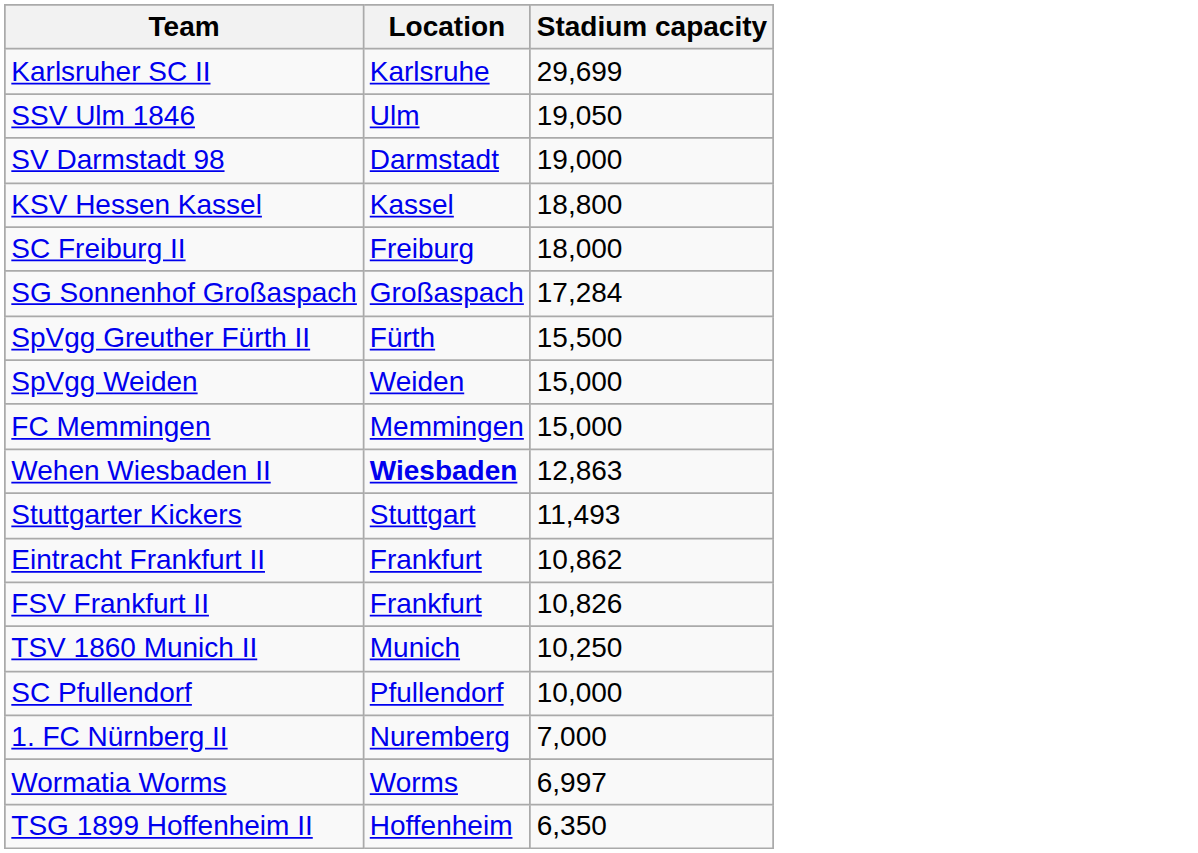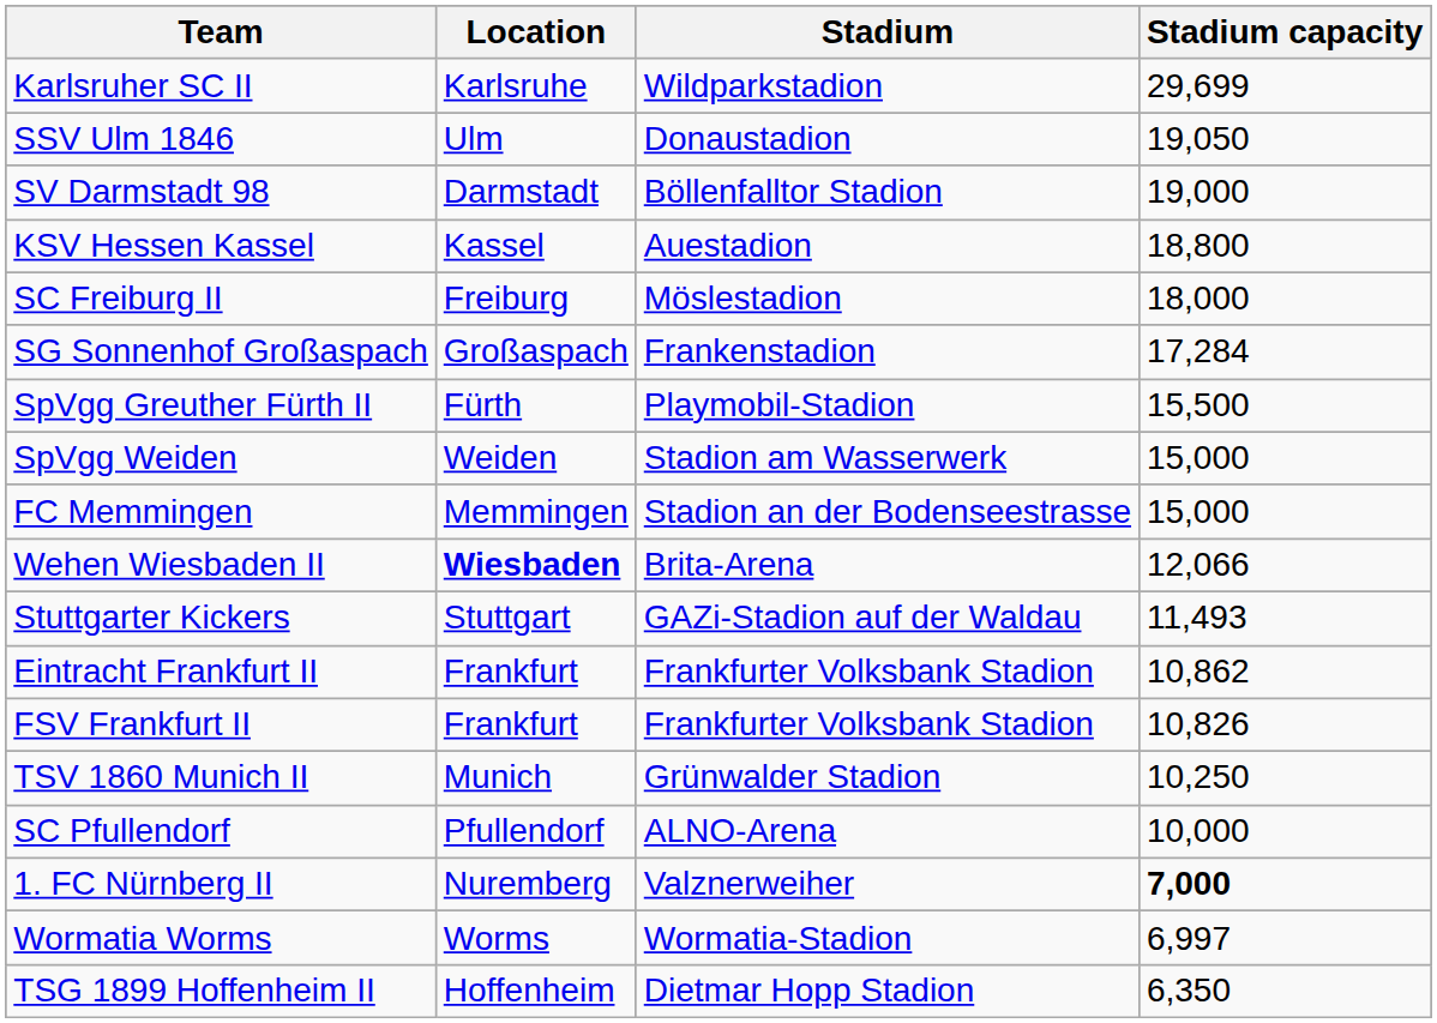 <table class="wikitable sortable" style="text-align: left;">
 <tr>
 <th>Team</th>
 <th>Location</th>
+<th>Stadium</th>
 <th>Stadium capacity</th>
 </tr>
 <tr>
 <td><a href='#'>Karlsruher SC II</a></td>
 <td><a href='#'>Karlsruhe</a></td>
+<td><a href='#'>Wildparkstadion</a></td>
 <td>29,699</td>
 </tr>
 <tr>
 <td><a href='#'>SSV Ulm 1846</a></td>
 <td><a href='#'>Ulm</a></td>
+<td><a href='#'>Donaustadion</a></td>
 <td>19,050</td>
 </tr>
 <tr>
 <td><a href='#'>SV Darmstadt 98</a></td>
 <td><a href='#'>Darmstadt</a></td>
+<td><a href='#'>Böllenfalltor Stadion</a></td>
 <td>19,000</td>
 </tr>
 <tr>
 <td><a href='#'>KSV Hessen Kassel</a></td>
 <td><a href='#'>Kassel</a></td>
+<td><a href='#'>Auestadion</a></td>
 <td>18,800</td>
 </tr>
 <tr>
 <td><a href='#'>SC Freiburg II</a></td>
 <td><a href='#'>Freiburg</a></td>
+<td><a href='#'>Möslestadion</a></td>
 <td>18,000</td>
 </tr>
 <tr>
 <td><a href='#'>SG Sonnenhof Großaspach</a></td>
 <td><a href='#'>Großaspach</a></td>
+<td><a href='#'>Frankenstadion</a></td>
 <td>17,284</td>
 </tr>
 <tr>
 <td><a href='#'>SpVgg Greuther Fürth II</a></td>
 <td><a href='#'>Fürth</a></td>
+<td><a href='#'>Playmobil-Stadion</a></td>
 <td>15,500</td>
 </tr>
 <tr>
 <td><a href='#'>SpVgg Weiden</a></td>
 <td><a href='#'>Weiden</a></td>
+<td><a href='#'>Stadion am Wasserwerk</a></td>
 <td>15,000</td>
 </tr>
 <tr>
 <td><a href='#'>FC Memmingen</a></td>
 <td><a href='#'>Memmingen</a></td>
+<td><a href='#'>Stadion an der Bodenseestrasse</a></td>
 <td>15,000</td>
 </tr>
 <tr>
 <td><a href='#'>Wehen Wiesbaden II</a></td>
 <td><strong><a href='#'>Wiesbaden</a></strong></td>
-<td>12,863</td>
+<td><a href='#'>Brita-Arena</a></td>
+<td>12,066</td>
 </tr>
 <tr>
 <td><a href='#'>Stuttgarter Kickers</a></td>
 <td><a href='#'>Stuttgart</a></td>
+<td><a href='#'>GAZi-Stadion auf der Waldau</a></td>
 <td>11,493</td>
 </tr>
 <tr>
 <td><a href='#'>Eintracht Frankfurt II</a></td>
 <td><a href='#'>Frankfurt</a></td>
+<td><a href='#'>Frankfurter Volksbank Stadion</a></td>
 <td>10,862</td>
 </tr>
 <tr>
 <td><a href='#'>FSV Frankfurt II</a></td>
 <td><a href='#'>Frankfurt</a></td>
+<td><a href='#'>Frankfurter Volksbank Stadion</a></td>
 <td>10,826</td>
 </tr>
 <tr>
 <td><a href='#'>TSV 1860 Munich II</a></td>
 <td><a href='#'>Munich</a></td>
+<td><a href='#'>Grünwalder Stadion</a></td>
 <td>10,250</td>
 </tr>
 <tr>
 <td><a href='#'>SC Pfullendorf</a></td>
 <td><a href='#'>Pfullendorf</a></td>
+<td><a href='#'>ALNO-Arena</a></td>
 <td>10,000</td>
 </tr>
 <tr>
 <td><a href='#'>1. FC Nürnberg II</a></td>
 <td><a href='#'>Nuremberg</a></td>
-<td>7,000</td>
+<td><a href='#'>Valznerweiher</a></td>
+<td><strong>7,000</strong></td>
 </tr>
 <tr>
 <td><a href='#'>Wormatia Worms</a></td>
 <td><a href='#'>Worms</a></td>
+<td><a href='#'>Wormatia-Stadion</a></td>
 <td>6,997</td>
 </tr>
 <tr>
 <td><a href='#'>TSG 1899 Hoffenheim II</a></td>
 <td><a href='#'>Hoffenheim</a></td>
+<td><a href='#'>Dietmar Hopp Stadion</a></td>
 <td>6,350</td>
 </tr>
 </table>
